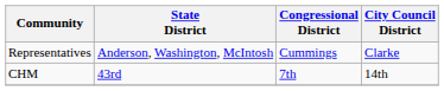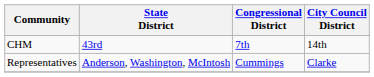 <table class="wikitable" style="margin: 1em; font-size: 85%" align="left">
 <tr>
 <th>Community</th>
 <th><a href='#'>State</a><br>District</th>
 <th><a href='#'>Congressional</a><br>District</th>
 <th><a href='#'>City Council</a><br>District</th>
 </tr>
 <tr>
+<td>CHM</td>
+<td><a href='#'>43rd</a></td>
+<td><a href='#'>7th</a></td>
+<td>14th</td>
+</tr>
+<tr>
 <td>Representatives</td>
 <td><a href='#'>Anderson</a>, <a href='#'>Washington</a>, <a href='#'>McIntosh</a></td>
 <td><a href='#'>Cummings</a></td>
 <td><a href='#'>Clarke</a></td>
 </tr>
 <tr>
-<td>CHM</td>
-<td><a href='#'>43rd</a></td>
-<td><a href='#'>7th</a></td>
-<td>14th</td>
-</tr>
-<tr>
 </tr>
 </table>
